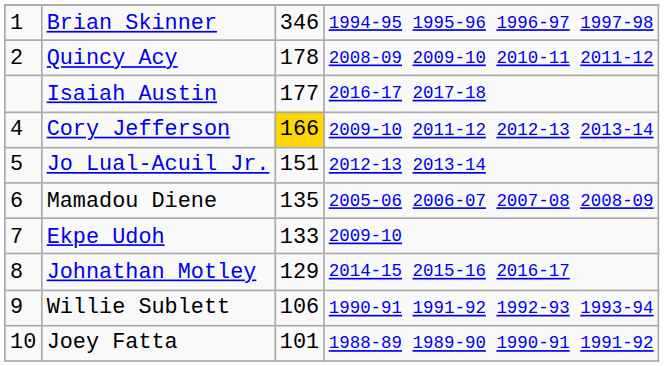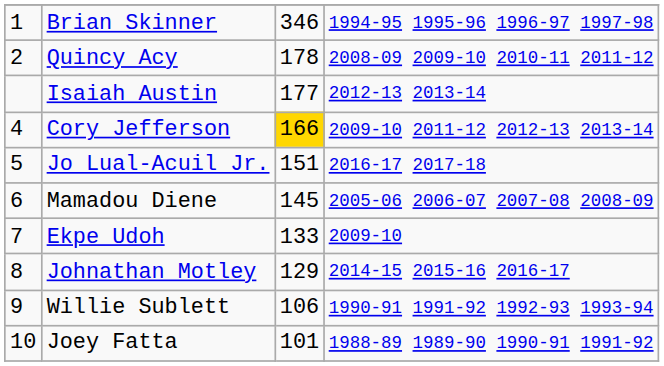 <table class="wikitable">
 <tr>
 </tr>
 <tr>
 <td>1</td>
 <td><a href='#'>Brian Skinner</a></td>
 <td>346</td>
 <td style="font-size:80%;"><a href='#'>1994-95</a> <a href='#'>1995-96</a> <a href='#'>1996-97</a> <a href='#'>1997-98</a></td>
 </tr>
 <tr>
 <td>2</td>
 <td><a href='#'>Quincy Acy</a></td>
 <td>178</td>
 <td style="font-size:80%;"><a href='#'>2008-09</a> <a href='#'>2009-10</a> <a href='#'>2010-11</a> <a href='#'>2011-12</a></td>
 </tr>
 <tr>
 <td></td>
 <td><a href='#'>Isaiah Austin</a></td>
 <td>177</td>
-<td style="font-size:80%;"><a href='#'>2016-17</a> <a href='#'>2017-18</a></td>
+<td style="font-size:80%;"><a href='#'>2012-13</a> <a href='#'>2013-14</a></td>
 </tr>
 <tr>
 <td>4</td>
 <td><a href='#'>Cory Jefferson</a></td>
 <td style="background: gold;">166</td>
 <td style="font-size:80%;"><a href='#'>2009-10</a> <a href='#'>2011-12</a> <a href='#'>2012-13</a> <a href='#'>2013-14</a></td>
 </tr>
 <tr>
 <td>5</td>
 <td><a href='#'>Jo Lual-Acuil Jr.</a></td>
 <td>151</td>
-<td style="font-size:80%;"><a href='#'>2012-13</a> <a href='#'>2013-14</a></td>
+<td style="font-size:80%;"><a href='#'>2016-17</a> <a href='#'>2017-18</a></td>
 </tr>
 <tr>
 <td>6</td>
 <td>Mamadou Diene</td>
-<td>135</td>
+<td>145</td>
 <td style="font-size:80%;"><a href='#'>2005-06</a> <a href='#'>2006-07</a> <a href='#'>2007-08</a> <a href='#'>2008-09</a></td>
 </tr>
 <tr>
 <td>7</td>
 <td><a href='#'>Ekpe Udoh</a></td>
 <td>133</td>
 <td style="font-size:80%;"><a href='#'>2009-10</a></td>
 </tr>
 <tr>
 <td>8</td>
 <td><a href='#'>Johnathan Motley</a></td>
 <td>129</td>
 <td style="font-size:80%;"><a href='#'>2014-15</a> <a href='#'>2015-16</a> <a href='#'>2016-17</a></td>
 </tr>
 <tr>
 <td>9</td>
 <td>Willie Sublett</td>
 <td>106</td>
 <td style="font-size:80%;"><a href='#'>1990-91</a> <a href='#'>1991-92</a> <a href='#'>1992-93</a> <a href='#'>1993-94</a></td>
 </tr>
 <tr>
 <td>10</td>
 <td>Joey Fatta</td>
 <td>101</td>
 <td style="font-size:80%;"><a href='#'>1988-89</a> <a href='#'>1989-90</a> <a href='#'>1990-91</a> <a href='#'>1991-92</a></td>
 </tr>
 </table>
